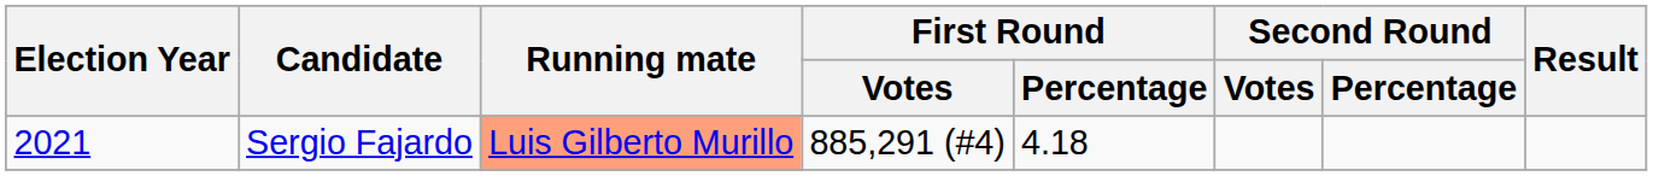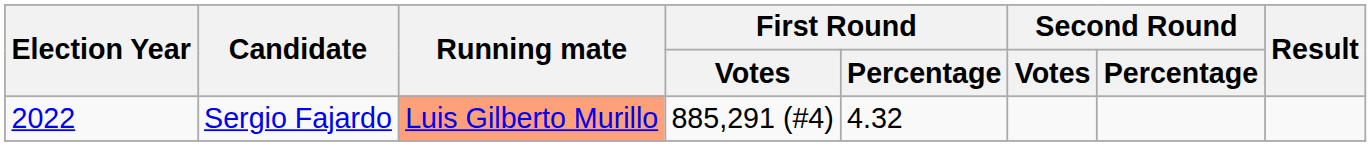 <table class="wikitable">
 <tr>
 <th rowspan="2">Election Year</th>
 <th rowspan="2">Candidate</th>
 <th rowspan=2>Running mate</th>
 <th colspan="2">First Round</th>
 <th colspan="2">Second Round</th>
 <th rowspan="2">Result</th>
 </tr>
 <tr>
 <th>Votes</th>
 <th>Percentage</th>
 <th>Votes</th>
 <th>Percentage</th>
 </tr>
 <tr>
-<td><a href='#'>2021</a></td>
+<td><a href='#'>2022</a></td>
 <td><a href='#'>Sergio Fajardo</a></td>
 <td style="background: lightsalmon;"><a href='#'>Luis Gilberto Murillo</a></td>
 <td>885,291 (#4)</td>
-<td>4.18</td>
+<td>4.32</td>
 <td></td>
 <td></td>
 <td></td>
 </tr>
 </table>
